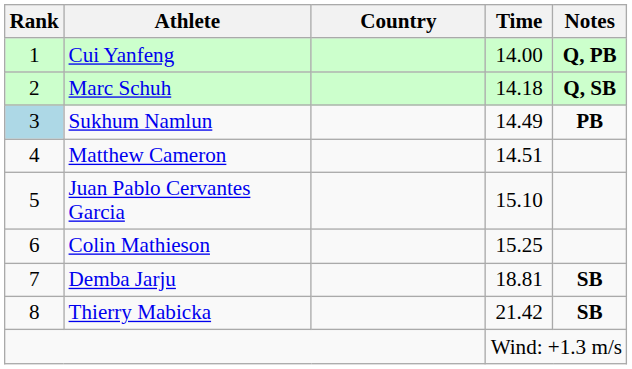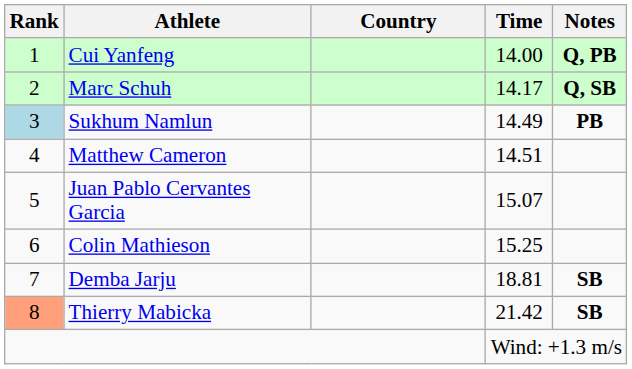 <table class="wikitable sortable" style="text-align:center">
 <tr>
 <th>Rank</th>
 <th style="width:180px">Athlete</th>
 <th style="width:125px">Country</th>
 <th>Time</th>
 <th>Notes</th>
 </tr>
 <tr style="background:#cfc;">
 <td>1</td>
 <td style="text-align:left;"><a href='#'>Cui Yanfeng</a></td>
 <td style="text-align:left;"></td>
 <td>14.00</td>
 <td><strong>Q, PB</strong></td>
 </tr>
 <tr style="background:#cfc;">
 <td>2</td>
 <td style="text-align:left;"><a href='#'>Marc Schuh</a></td>
 <td style="text-align:left;"></td>
-<td>14.18</td>
+<td>14.17</td>
 <td><strong>Q, SB</strong></td>
 </tr>
 <tr>
 <td style="background: lightblue;">3</td>
 <td style="text-align:left;"><a href='#'>Sukhum Namlun</a></td>
 <td style="text-align:left;"></td>
 <td>14.49</td>
 <td><strong>PB</strong></td>
 </tr>
 <tr>
 <td>4</td>
 <td style="text-align:left;"><a href='#'>Matthew Cameron</a></td>
 <td style="text-align:left;"></td>
 <td>14.51</td>
 <td></td>
 </tr>
 <tr>
 <td>5</td>
 <td style="text-align:left;"><a href='#'>Juan Pablo Cervantes Garcia</a></td>
 <td style="text-align:left;"></td>
-<td>15.10</td>
+<td>15.07</td>
 <td></td>
 </tr>
 <tr>
 <td>6</td>
 <td style="text-align:left;"><a href='#'>Colin Mathieson</a></td>
 <td style="text-align:left;"></td>
 <td>15.25</td>
 <td></td>
 </tr>
 <tr>
 <td>7</td>
 <td style="text-align:left;"><a href='#'>Demba Jarju</a></td>
 <td style="text-align:left;"></td>
 <td>18.81</td>
 <td><strong>SB</strong></td>
 </tr>
 <tr>
-<td>8</td>
+<td style="background: lightsalmon;">8</td>
 <td style="text-align:left;"><a href='#'>Thierry Mabicka</a></td>
 <td style="text-align:left;"></td>
 <td>21.42</td>
 <td><strong>SB</strong></td>
 </tr>
 <tr class="sortbottom">
 <td colspan="3"></td>
 <td colspan="2">Wind: +1.3 m/s</td>
 </tr>
 </table>
